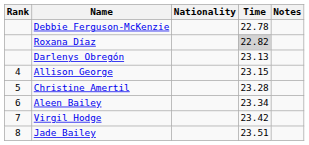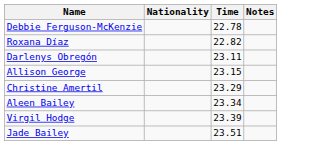 <table class="wikitable sortable" style="text-align:center;font-size:95%">
 <tr>
-<th>Rank</th>
 <th>Name</th>
 <th>Nationality</th>
 <th>Time</th>
 <th>Notes</th>
 </tr>
 <tr>
-<td></td>
 <td align=left><a href='#'>Debbie Ferguson-McKenzie</a></td>
 <td align=left></td>
 <td>22.78</td>
 <td></td>
 </tr>
 <tr>
-<td></td>
 <td align=left><a href='#'>Roxana Díaz</a></td>
 <td align=left></td>
-<td style="background: lightgrey;">22.82</td>
+<td>22.82</td>
 <td></td>
 </tr>
 <tr>
-<td></td>
 <td align=left><a href='#'>Darlenys Obregón</a></td>
 <td align=left></td>
-<td>23.13</td>
+<td>23.11</td>
 <td></td>
 </tr>
 <tr>
-<td>4</td>
 <td align=left><a href='#'>Allison George</a></td>
 <td align=left></td>
 <td>23.15</td>
 <td></td>
 </tr>
 <tr>
-<td>5</td>
 <td align=left><a href='#'>Christine Amertil</a></td>
 <td align=left></td>
-<td>23.28</td>
+<td>23.29</td>
 <td></td>
 </tr>
 <tr>
-<td>6</td>
 <td align=left><a href='#'>Aleen Bailey</a></td>
 <td align=left></td>
 <td>23.34</td>
 <td></td>
 </tr>
 <tr>
-<td>7</td>
 <td align=left><a href='#'>Virgil Hodge</a></td>
 <td align=left></td>
-<td>23.42</td>
+<td>23.39</td>
 <td></td>
 </tr>
 <tr>
-<td>8</td>
 <td align=left><a href='#'>Jade Bailey</a></td>
 <td align=left></td>
 <td>23.51</td>
 <td></td>
 </tr>
 </table>
